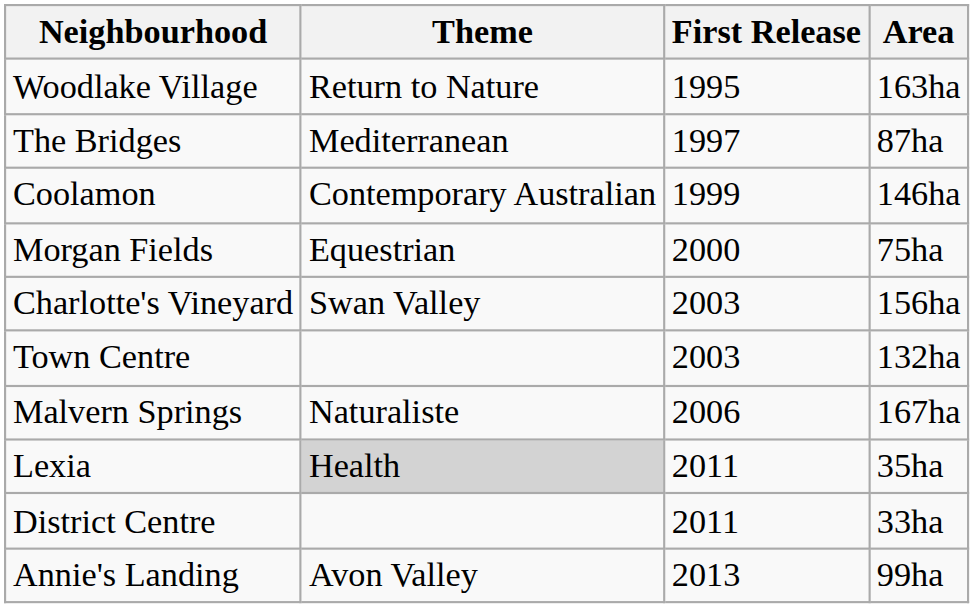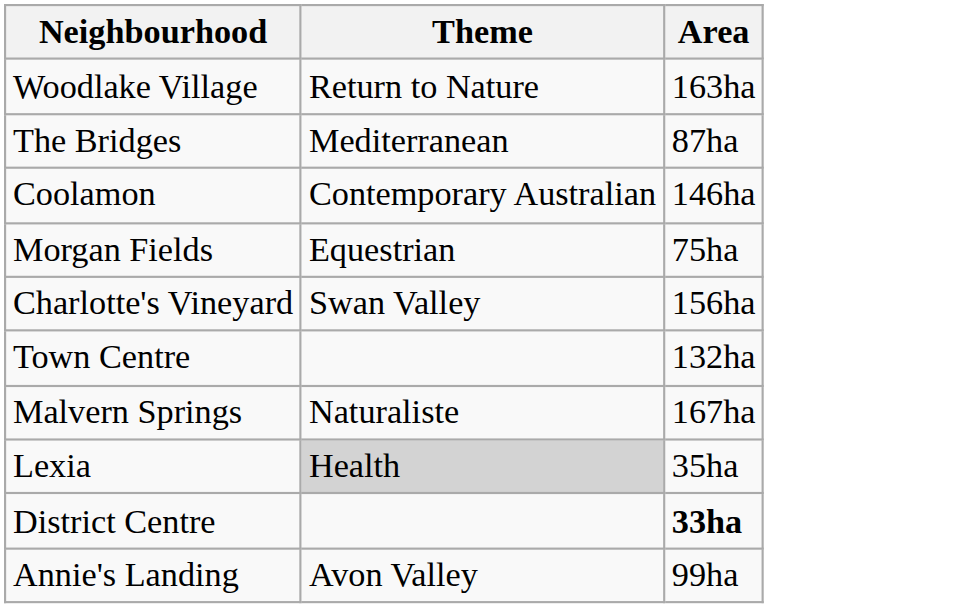 <table class="wikitable">
 <tr>
 <th>Neighbourhood</th>
 <th>Theme</th>
-<th>First Release</th>
 <th>Area</th>
 </tr>
 <tr>
 <td>Woodlake Village</td>
 <td>Return to Nature</td>
-<td>1995</td>
 <td>163ha</td>
 </tr>
 <tr>
 <td>The Bridges</td>
 <td>Mediterranean</td>
-<td>1997</td>
 <td>87ha</td>
 </tr>
 <tr>
 <td>Coolamon</td>
 <td>Contemporary Australian</td>
-<td>1999</td>
 <td>146ha</td>
 </tr>
 <tr>
 <td>Morgan Fields</td>
 <td>Equestrian</td>
-<td>2000</td>
 <td>75ha</td>
 </tr>
 <tr>
 <td>Charlotte's Vineyard</td>
 <td>Swan Valley</td>
-<td>2003</td>
 <td>156ha</td>
 </tr>
 <tr>
 <td>Town Centre</td>
 <td></td>
-<td>2003</td>
 <td>132ha</td>
 </tr>
 <tr>
 <td>Malvern Springs</td>
 <td>Naturaliste</td>
-<td>2006</td>
 <td>167ha</td>
 </tr>
 <tr>
 <td>Lexia</td>
 <td style="background: lightgrey;">Health</td>
-<td>2011</td>
 <td>35ha</td>
 </tr>
 <tr>
 <td>District Centre</td>
 <td></td>
-<td>2011</td>
-<td>33ha</td>
+<td><strong>33ha</strong></td>
 </tr>
 <tr>
 <td>Annie's Landing</td>
 <td>Avon Valley</td>
-<td>2013</td>
 <td>99ha</td>
 </tr>
 </table>
